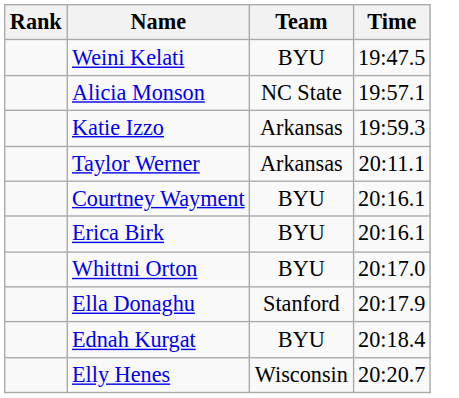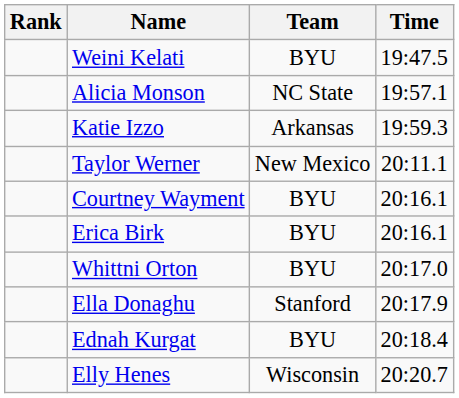 <table class="wikitable sortable" style="text-align:center">
 <tr>
 <th>Rank</th>
 <th>Name</th>
 <th>Team</th>
 <th>Time</th>
 </tr>
 <tr>
 <td></td>
 <td align=left> <a href='#'>Weini Kelati</a></td>
 <td>BYU</td>
 <td>19:47.5</td>
 </tr>
 <tr>
 <td></td>
 <td align=left> <a href='#'>Alicia Monson</a></td>
 <td>NC State</td>
 <td>19:57.1</td>
 </tr>
 <tr>
 <td></td>
 <td align=left> <a href='#'>Katie Izzo</a></td>
 <td>Arkansas</td>
 <td>19:59.3</td>
 </tr>
 <tr>
 <td></td>
 <td align=left> <a href='#'>Taylor Werner</a></td>
-<td>Arkansas</td>
+<td>New Mexico</td>
 <td>20:11.1</td>
 </tr>
 <tr>
 <td></td>
 <td align=left> <a href='#'>Courtney Wayment</a></td>
 <td>BYU</td>
 <td>20:16.1</td>
 </tr>
 <tr>
 <td></td>
 <td align=left> <a href='#'>Erica Birk</a></td>
 <td>BYU</td>
 <td>20:16.1</td>
 </tr>
 <tr>
 <td></td>
 <td align=left> <a href='#'>Whittni Orton</a></td>
 <td>BYU</td>
 <td>20:17.0</td>
 </tr>
 <tr>
 <td></td>
 <td align=left> <a href='#'>Ella Donaghu</a></td>
 <td>Stanford</td>
 <td>20:17.9</td>
 </tr>
 <tr>
 <td></td>
 <td align=left> <a href='#'>Ednah Kurgat</a></td>
 <td>BYU</td>
 <td>20:18.4</td>
 </tr>
 <tr>
 <td></td>
 <td align=left> <a href='#'>Elly Henes</a></td>
 <td>Wisconsin</td>
 <td>20:20.7</td>
 </tr>
 </table>
